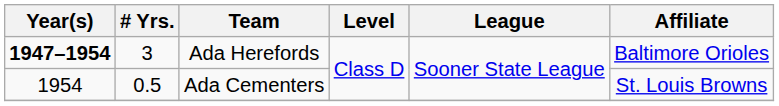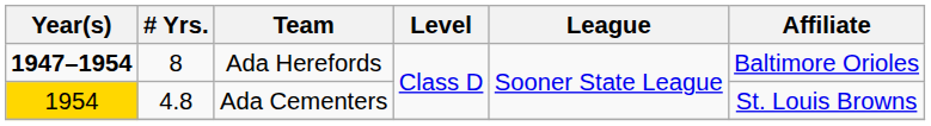 <table class="wikitable" style="text-align:center; font-size: 95%;">
 <tr>
 <th>Year(s)</th>
 <th># Yrs.</th>
 <th>Team</th>
 <th>Level</th>
 <th>League</th>
 <th>Affiliate</th>
 </tr>
 <tr>
 <td><strong>1947–1954</strong></td>
-<td>3</td>
+<td>8</td>
 <td>Ada Herefords</td>
 <td rowspan=2><a href='#'>Class D</a></td>
 <td rowspan=2><a href='#'>Sooner State League</a></td>
 <td><a href='#'>Baltimore Orioles</a></td>
 </tr>
 <tr>
-<td>1954</td>
-<td>0.5</td>
+<td style="background: gold;">1954</td>
+<td>4.8</td>
 <td>Ada Cementers</td>
 <td><a href='#'>St. Louis Browns</a></td>
 </tr>
 <tr>
 </tr>
 </table>
